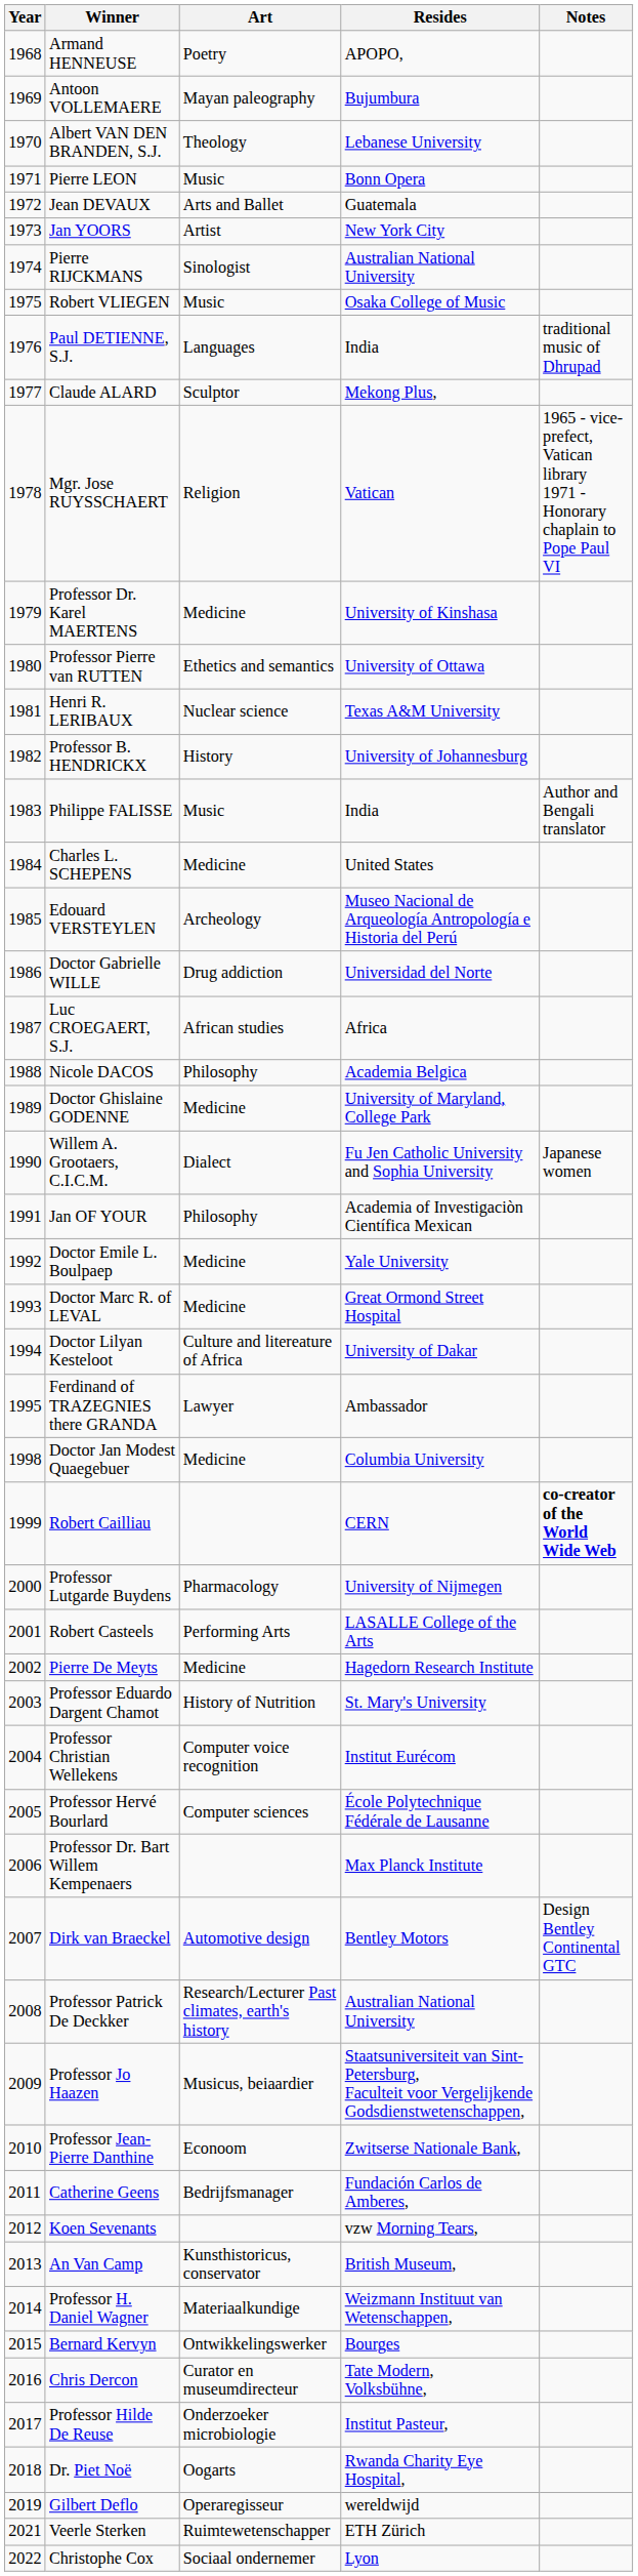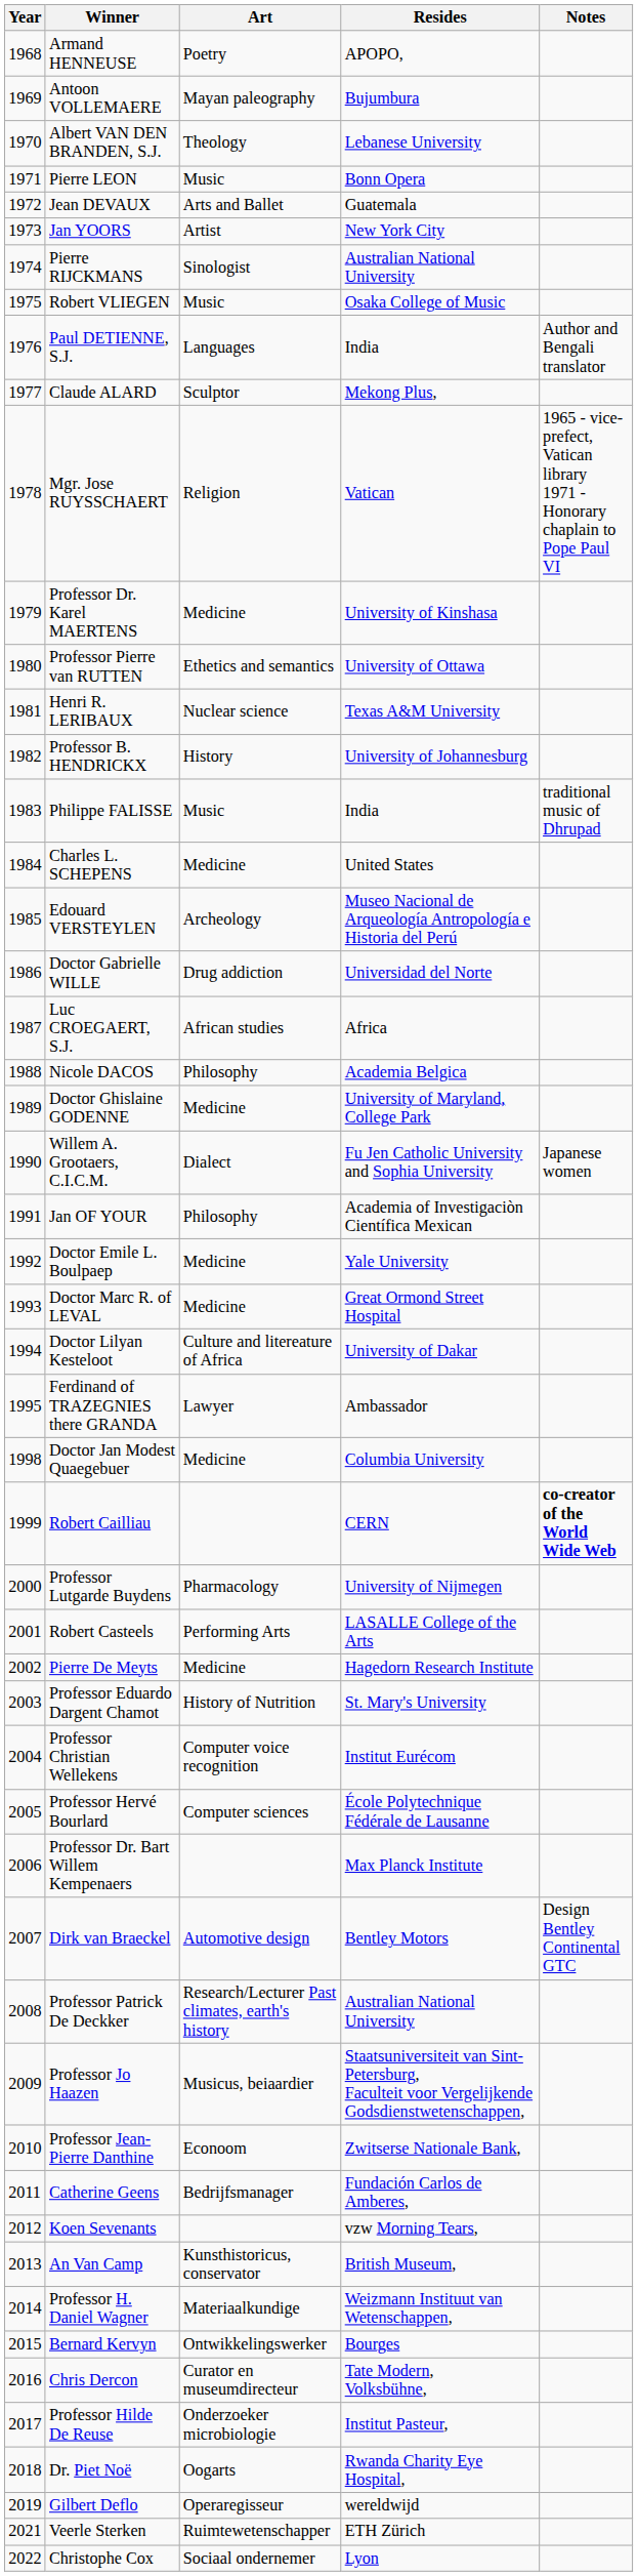 <table class="wikitable">
 <tr>
 <th align=center>Year</th>
 <th align=center>Winner</th>
 <th align=center>Art</th>
 <th align=center>Resides</th>
 <th align=center>Notes</th>
 </tr>
 <tr>
 <td>1968</td>
 <td>Armand HENNEUSE</td>
 <td>Poetry</td>
 <td>APOPO, </td>
 <td></td>
 </tr>
 <tr>
 <td>1969</td>
 <td>Antoon VOLLEMAERE</td>
 <td>Mayan paleography</td>
 <td> <a href='#'>Bujumbura</a></td>
 <td></td>
 </tr>
 <tr>
 <td>1970</td>
 <td>Albert VAN DEN BRANDEN, S.J.</td>
 <td>Theology</td>
 <td> <a href='#'>Lebanese University</a></td>
 <td></td>
 </tr>
 <tr>
 <td>1971</td>
 <td>Pierre LEON</td>
 <td>Music</td>
 <td> <a href='#'>Bonn Opera</a></td>
 <td></td>
 </tr>
 <tr>
 <td>1972</td>
 <td>Jean DEVAUX</td>
 <td>Arts and Ballet</td>
 <td> Guatemala</td>
 <td></td>
 </tr>
 <tr>
 <td>1973</td>
 <td><a href='#'>Jan YOORS</a></td>
 <td>Artist</td>
 <td> <a href='#'>New York City</a></td>
 <td></td>
 </tr>
 <tr>
 <td>1974</td>
 <td>Pierre RIJCKMANS</td>
 <td>Sinologist</td>
 <td> <a href='#'>Australian National University</a></td>
 <td></td>
 </tr>
 <tr>
 <td>1975</td>
 <td>Robert VLIEGEN</td>
 <td>Music</td>
 <td> <a href='#'>Osaka College of Music</a></td>
 <td></td>
 </tr>
 <tr>
 <td>1976</td>
 <td><a href='#'>Paul DETIENNE</a>, S.J.</td>
 <td>Languages</td>
 <td> India</td>
-<td>traditional music of <a href='#'>Dhrupad</a></td>
+<td>Author and Bengali translator</td>
 </tr>
 <tr>
 <td>1977</td>
 <td>Claude ALARD</td>
 <td>Sculptor</td>
 <td><a href='#'>Mekong Plus</a>, </td>
 <td></td>
 </tr>
 <tr>
 <td>1978</td>
 <td>Mgr. Jose RUYSSCHAERT</td>
 <td>Religion</td>
 <td> <a href='#'>Vatican</a></td>
 <td>1965 - vice-prefect, Vatican library<br>1971 - Honorary chaplain to <a href='#'>Pope Paul VI</a></td>
 </tr>
 <tr>
 <td>1979</td>
 <td>Professor Dr. Karel MAERTENS</td>
 <td>Medicine</td>
 <td> <a href='#'>University of Kinshasa</a></td>
 <td></td>
 </tr>
 <tr>
 <td>1980</td>
 <td>Professor Pierre van RUTTEN</td>
 <td>Ethetics and semantics</td>
 <td> <a href='#'>University of Ottawa</a></td>
 <td></td>
 </tr>
 <tr>
 <td>1981</td>
 <td>Henri R. LERIBAUX</td>
 <td>Nuclear science</td>
 <td> <a href='#'>Texas A&M University</a></td>
 </tr>
 <tr>
 <td>1982</td>
 <td>Professor B. HENDRICKX</td>
 <td>History</td>
 <td> <a href='#'>University of Johannesburg</a></td>
 <td></td>
 </tr>
 <tr>
 <td>1983</td>
 <td>Philippe FALISSE</td>
 <td>Music</td>
 <td> India</td>
-<td>Author and Bengali translator</td>
+<td>traditional music of <a href='#'>Dhrupad</a></td>
 </tr>
 <tr>
 <td>1984</td>
 <td>Charles L. SCHEPENS</td>
 <td>Medicine</td>
 <td> United States</td>
 <td></td>
 </tr>
 <tr>
 <td>1985</td>
 <td>Edouard VERSTEYLEN</td>
 <td>Archeology</td>
 <td> <a href='#'>Museo Nacional de Arqueología Antropología e Historia del Perú</a></td>
 <td></td>
 </tr>
 <tr>
 <td>1986</td>
 <td>Doctor Gabrielle WILLE</td>
 <td>Drug addiction</td>
 <td> <a href='#'>Universidad del Norte</a></td>
 <td></td>
 </tr>
 <tr>
 <td>1987</td>
 <td>Luc CROEGAERT, S.J.</td>
 <td>African studies</td>
 <td>Africa</td>
 <td></td>
 </tr>
 <tr>
 <td>1988</td>
 <td>Nicole DACOS</td>
 <td>Philosophy</td>
 <td> <a href='#'>Academia Belgica</a></td>
 <td></td>
 </tr>
 <tr>
 <td>1989</td>
 <td>Doctor Ghislaine GODENNE</td>
 <td>Medicine</td>
 <td> <a href='#'>University of Maryland, College Park</a></td>
 </tr>
 <tr>
 <td>1990</td>
 <td>Willem A. Grootaers, C.I.C.M.</td>
 <td>Dialect</td>
 <td> <a href='#'>Fu Jen Catholic University</a> and  <a href='#'>Sophia University</a></td>
 <td>Japanese women</td>
 </tr>
 <tr>
 <td>1991</td>
 <td>Jan OF YOUR</td>
 <td>Philosophy</td>
 <td> Academia of Investigaciòn Científica Mexican</td>
 <td></td>
 </tr>
 <tr>
 <td>1992</td>
 <td>Doctor Emile L. Boulpaep</td>
 <td>Medicine</td>
 <td> <a href='#'>Yale University</a></td>
 <td></td>
 </tr>
 <tr>
 <td>1993</td>
 <td>Doctor Marc R. of LEVAL</td>
 <td>Medicine</td>
 <td> <a href='#'>Great Ormond Street Hospital</a></td>
 <td></td>
 </tr>
 <tr>
 <td>1994</td>
 <td>Doctor Lilyan Kesteloot</td>
 <td>Culture and litereature of Africa</td>
 <td> <a href='#'>University of Dakar</a></td>
 <td></td>
 </tr>
 <tr>
 <td>1995</td>
 <td>Ferdinand of TRAZEGNIES there GRANDA</td>
 <td>Lawyer</td>
 <td> Ambassador</td>
 <td></td>
 </tr>
 <tr>
 <td>1998</td>
 <td>Doctor Jan Modest Quaegebuer</td>
 <td>Medicine</td>
 <td> <a href='#'>Columbia University</a></td>
 <td></td>
 </tr>
 <tr>
 <td>1999</td>
 <td><a href='#'>Robert Cailliau</a></td>
 <td></td>
 <td> <a href='#'>CERN</a></td>
 <td><strong>co-creator of the <a href='#'>World Wide Web</a></strong></td>
 </tr>
 <tr>
 <td>2000</td>
 <td>Professor Lutgarde Buydens</td>
 <td>Pharmacology</td>
 <td> <a href='#'>University of Nijmegen</a></td>
 <td></td>
 </tr>
 <tr>
 <td>2001</td>
 <td>Robert Casteels</td>
 <td>Performing Arts</td>
 <td> <a href='#'>LASALLE College of the Arts</a></td>
 <td></td>
 </tr>
 <tr>
 <td>2002</td>
 <td><a href='#'>Pierre De Meyts</a></td>
 <td>Medicine</td>
 <td> <a href='#'>Hagedorn Research Institute</a></td>
 <td></td>
 </tr>
 <tr>
 <td>2003</td>
 <td>Professor Eduardo Dargent Chamot</td>
 <td>History of Nutrition</td>
 <td> <a href='#'>St. Mary's University</a></td>
 <td></td>
 </tr>
 <tr>
 <td>2004</td>
 <td>Professor Christian Wellekens</td>
 <td>Computer voice recognition</td>
 <td> <a href='#'>Institut Eurécom</a></td>
 <td></td>
 </tr>
 <tr>
 <td>2005</td>
 <td>Professor Hervé Bourlard</td>
 <td>Computer sciences</td>
 <td> <a href='#'>École Polytechnique Fédérale de Lausanne</a></td>
 </tr>
 <tr>
 <td>2006</td>
 <td>Professor Dr. Bart Willem Kempenaers</td>
 <td></td>
 <td> <a href='#'>Max Planck Institute</a></td>
 <td></td>
 </tr>
 <tr>
 <td>2007</td>
 <td><a href='#'>Dirk van Braeckel</a></td>
 <td><a href='#'>Automotive design</a></td>
 <td> <a href='#'>Bentley Motors</a></td>
 <td>Design <a href='#'>Bentley Continental GTC</a></td>
 </tr>
 <tr>
 <td>2008</td>
 <td>Professor Patrick De Deckker</td>
 <td>Research/Lecturer <a href='#'>Past climates, earth's history</a></td>
 <td> <a href='#'>Australian National University</a></td>
 <td></td>
 </tr>
 <tr>
 <td>2009</td>
 <td>Professor <a href='#'>Jo Haazen</a></td>
 <td>Musicus, beiaardier</td>
 <td><a href='#'>Staatsuniversiteit van Sint-Petersburg</a>, <br><a href='#'>Faculteit voor Vergelijkende Godsdienstwetenschappen</a>, </td>
 <td></td>
 </tr>
 <tr>
 <td>2010</td>
 <td>Professor <a href='#'>Jean-Pierre Danthine</a></td>
 <td>Econoom</td>
 <td><a href='#'>Zwitserse Nationale Bank</a>, </td>
 <td></td>
 </tr>
 <tr>
 <td>2011</td>
 <td><a href='#'>Catherine Geens</a></td>
 <td>Bedrijfsmanager</td>
 <td><a href='#'>Fundación Carlos de Amberes</a>, </td>
 <td></td>
 </tr>
 <tr>
 <td>2012</td>
 <td><a href='#'>Koen Sevenants</a></td>
 <td></td>
 <td>vzw <a href='#'>Morning Tears</a>, </td>
 <td></td>
 </tr>
 <tr>
 <td>2013</td>
 <td><a href='#'>An Van Camp</a></td>
 <td>Kunsthistoricus, conservator</td>
 <td><a href='#'>British Museum</a>, </td>
 <td></td>
 </tr>
 <tr>
 <td>2014</td>
 <td>Professor <a href='#'>H. Daniel Wagner</a></td>
 <td>Materiaalkundige</td>
 <td><a href='#'>Weizmann Instituut van Wetenschappen</a>, </td>
 <td></td>
 </tr>
 <tr>
 <td>2015</td>
 <td><a href='#'>Bernard Kervyn</a></td>
 <td>Ontwikkelingswerker</td>
 <td> <a href='#'>Bourges</a></td>
 <td></td>
 </tr>
 <tr>
 <td>2016</td>
 <td><a href='#'>Chris Dercon</a></td>
 <td>Curator en museumdirecteur</td>
 <td><a href='#'>Tate Modern</a>, <br><a href='#'>Volksbühne</a>, </td>
 <td></td>
 </tr>
 <tr>
 <td>2017</td>
 <td>Professor <a href='#'>Hilde De Reuse</a></td>
 <td>Onderzoeker microbiologie</td>
 <td><a href='#'>Institut Pasteur</a>, </td>
 <td></td>
 </tr>
 <tr>
 <td>2018</td>
 <td>Dr. <a href='#'>Piet Noë</a></td>
 <td>Oogarts</td>
 <td><a href='#'>Rwanda Charity Eye Hospital</a>, </td>
 <td></td>
 </tr>
 <tr>
 <td>2019</td>
 <td><a href='#'>Gilbert Deflo</a></td>
 <td>Operaregisseur</td>
 <td>wereldwijd</td>
 <td></td>
 </tr>
 <tr>
 <td>2021</td>
 <td>Veerle Sterken</td>
 <td>Ruimtewetenschapper</td>
 <td>ETH Zürich </td>
 <td></td>
 </tr>
 <tr>
 <td>2022</td>
 <td>Christophe Cox</td>
 <td>Sociaal ondernemer</td>
 <td> <a href='#'>Lyon</a></td>
 <td></td>
 </tr>
 </table>
